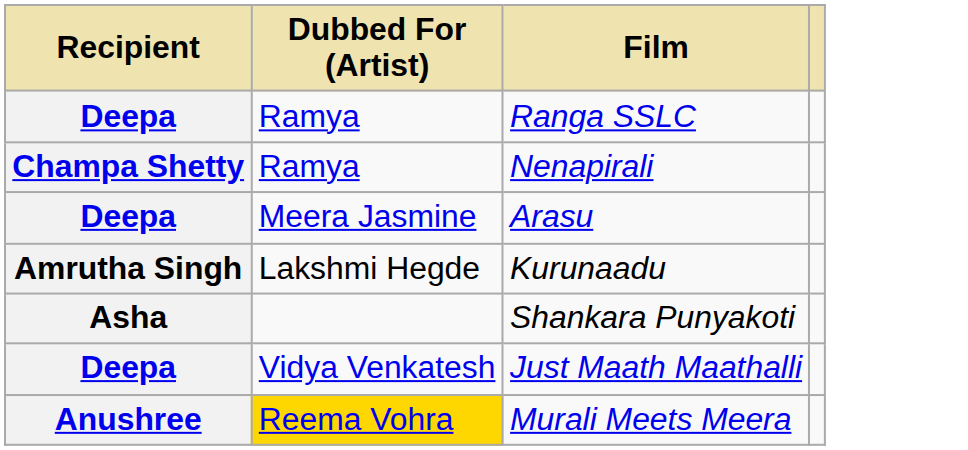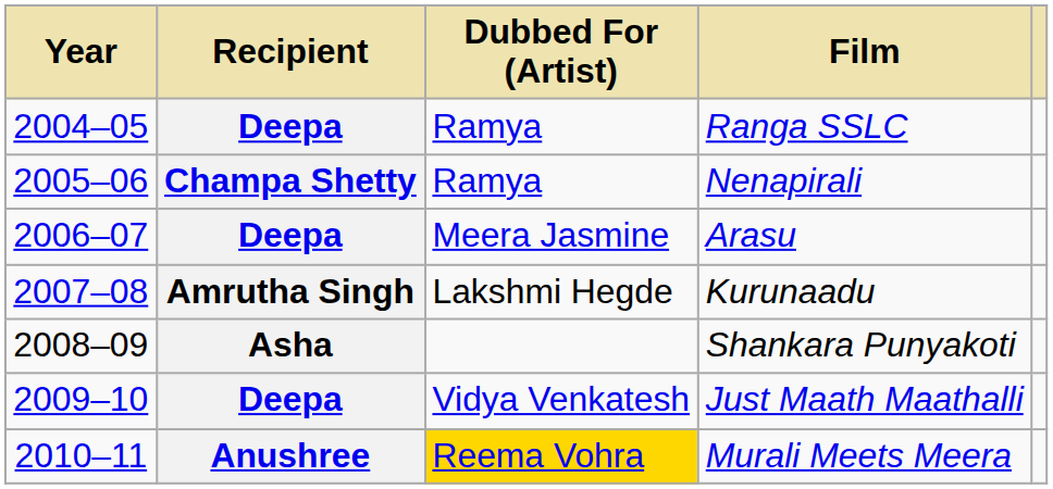 <table class="wikitable sortable">
 <tr>
+<th scope="col" style="background-color:#EFE4B0">Year</th>
 <th scope="col" style="background-color:#EFE4B0">Recipient</th>
 <th scope="col" style="background-color:#EFE4B0">Dubbed For<br>(Artist)</th>
 <th scope="col" style="background-color:#EFE4B0">Film</th>
 <th scope="col" style="background-color:#EFE4B0"></th>
 </tr>
 <tr>
+<td align="center"><a href='#'>2004–05</a></td>
 <th><a href='#'>Deepa</a></th>
 <td><a href='#'>Ramya</a></td>
 <td><em><a href='#'>Ranga SSLC</a></em></td>
 <td align="center"></td>
 </tr>
 <tr>
+<td align="center"><a href='#'>2005–06</a></td>
 <th><a href='#'>Champa Shetty</a></th>
 <td><a href='#'>Ramya</a></td>
 <td><em><a href='#'>Nenapirali</a></em></td>
 <td align="center"></td>
 </tr>
 <tr>
+<td align="center"><a href='#'>2006–07</a></td>
 <th><a href='#'>Deepa</a></th>
 <td><a href='#'>Meera Jasmine</a></td>
 <td><em><a href='#'>Arasu</a></em></td>
 <td align="center"></td>
 </tr>
 <tr>
+<td align="center"><a href='#'>2007–08</a></td>
 <th>Amrutha Singh</th>
 <td>Lakshmi Hegde</td>
 <td><em>Kurunaadu</em></td>
 <td align="center"></td>
 </tr>
 <tr>
+<td align="center">2008–09</td>
 <th>Asha</th>
 <td></td>
 <td><em>Shankara Punyakoti</em></td>
 <td align="center"></td>
 </tr>
 <tr>
+<td align="center"><a href='#'>2009–10</a></td>
 <th><a href='#'>Deepa</a></th>
 <td><a href='#'>Vidya Venkatesh</a></td>
 <td><em><a href='#'>Just Maath Maathalli</a></em></td>
 <td align="center"></td>
 </tr>
 <tr>
+<td align="center"><a href='#'>2010–11</a></td>
 <th><a href='#'>Anushree</a></th>
 <td style="background: gold;"><a href='#'>Reema Vohra</a></td>
 <td><em><a href='#'>Murali Meets Meera</a></em></td>
 <td align="center"></td>
 </tr>
 </table>
